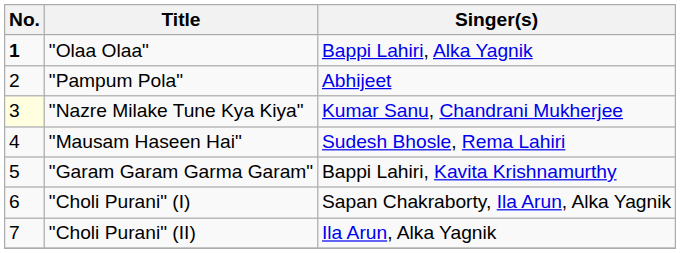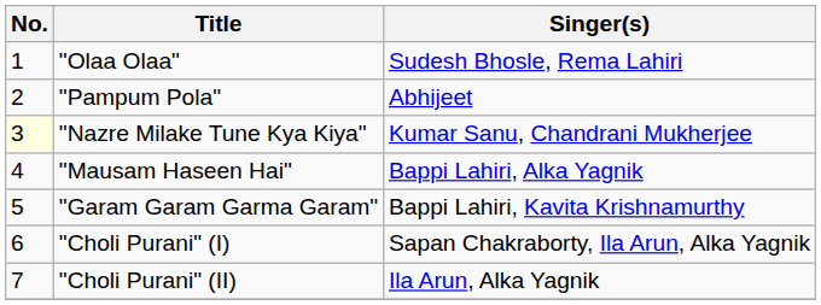 <table class="wikitable">
 <tr>
 <th>No.</th>
 <th>Title</th>
 <th>Singer(s)</th>
 </tr>
 <tr>
-<td><strong>1</strong></td>
+<td>1</td>
 <td>"Olaa Olaa"</td>
-<td><a href='#'>Bappi Lahiri</a>, <a href='#'>Alka Yagnik</a></td>
+<td><a href='#'>Sudesh Bhosle</a>, <a href='#'>Rema Lahiri</a></td>
 </tr>
 <tr>
 <td>2</td>
 <td>"Pampum Pola"</td>
 <td><a href='#'>Abhijeet</a></td>
 </tr>
 <tr>
 <td style="background: lightyellow;">3</td>
 <td>"Nazre Milake Tune Kya Kiya"</td>
 <td><a href='#'>Kumar Sanu</a>, <a href='#'>Chandrani Mukherjee</a></td>
 </tr>
 <tr>
 <td>4</td>
 <td>"Mausam Haseen Hai"</td>
-<td><a href='#'>Sudesh Bhosle</a>, <a href='#'>Rema Lahiri</a></td>
+<td><a href='#'>Bappi Lahiri</a>, <a href='#'>Alka Yagnik</a></td>
 </tr>
 <tr>
 <td>5</td>
 <td>"Garam Garam Garma Garam"</td>
 <td>Bappi Lahiri, <a href='#'>Kavita Krishnamurthy</a></td>
 </tr>
 <tr>
 <td>6</td>
 <td>"Choli Purani" (I)</td>
 <td>Sapan Chakraborty, <a href='#'>Ila Arun</a>, Alka Yagnik</td>
 </tr>
 <tr>
 <td>7</td>
 <td>"Choli Purani" (II)</td>
 <td><a href='#'>Ila Arun</a>, Alka Yagnik</td>
 </tr>
 <tr>
 </tr>
 </table>
